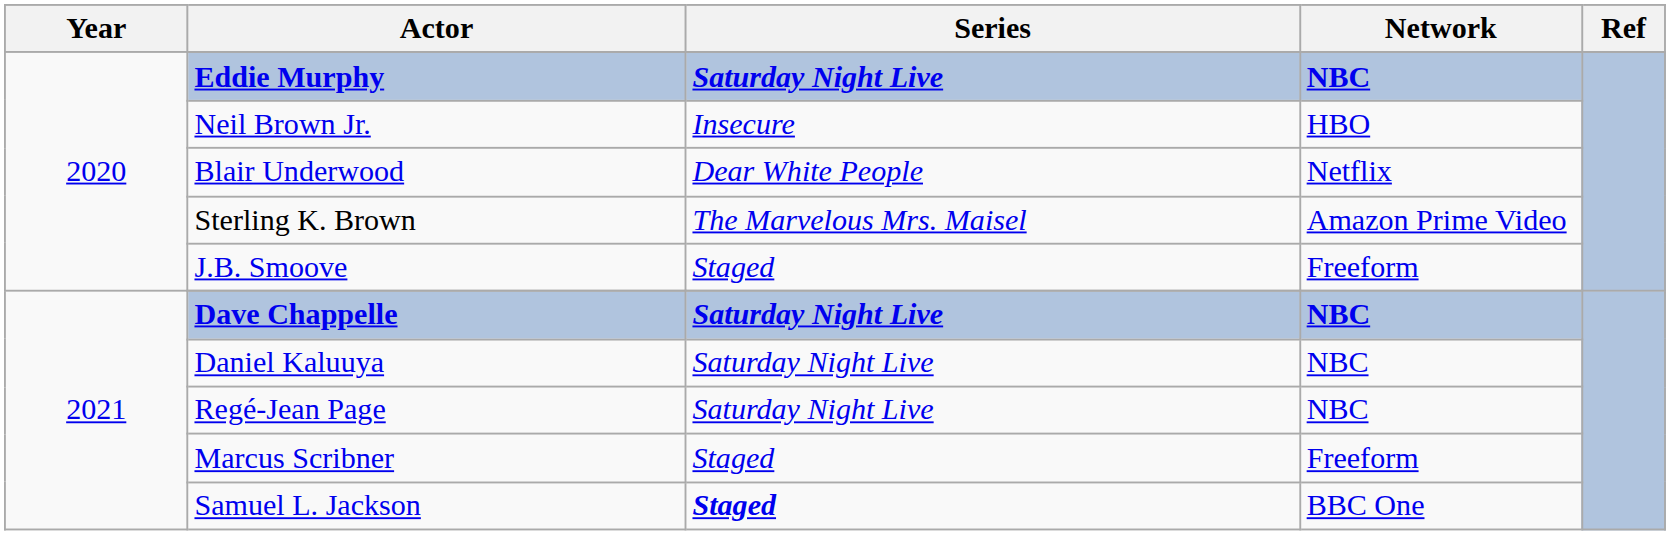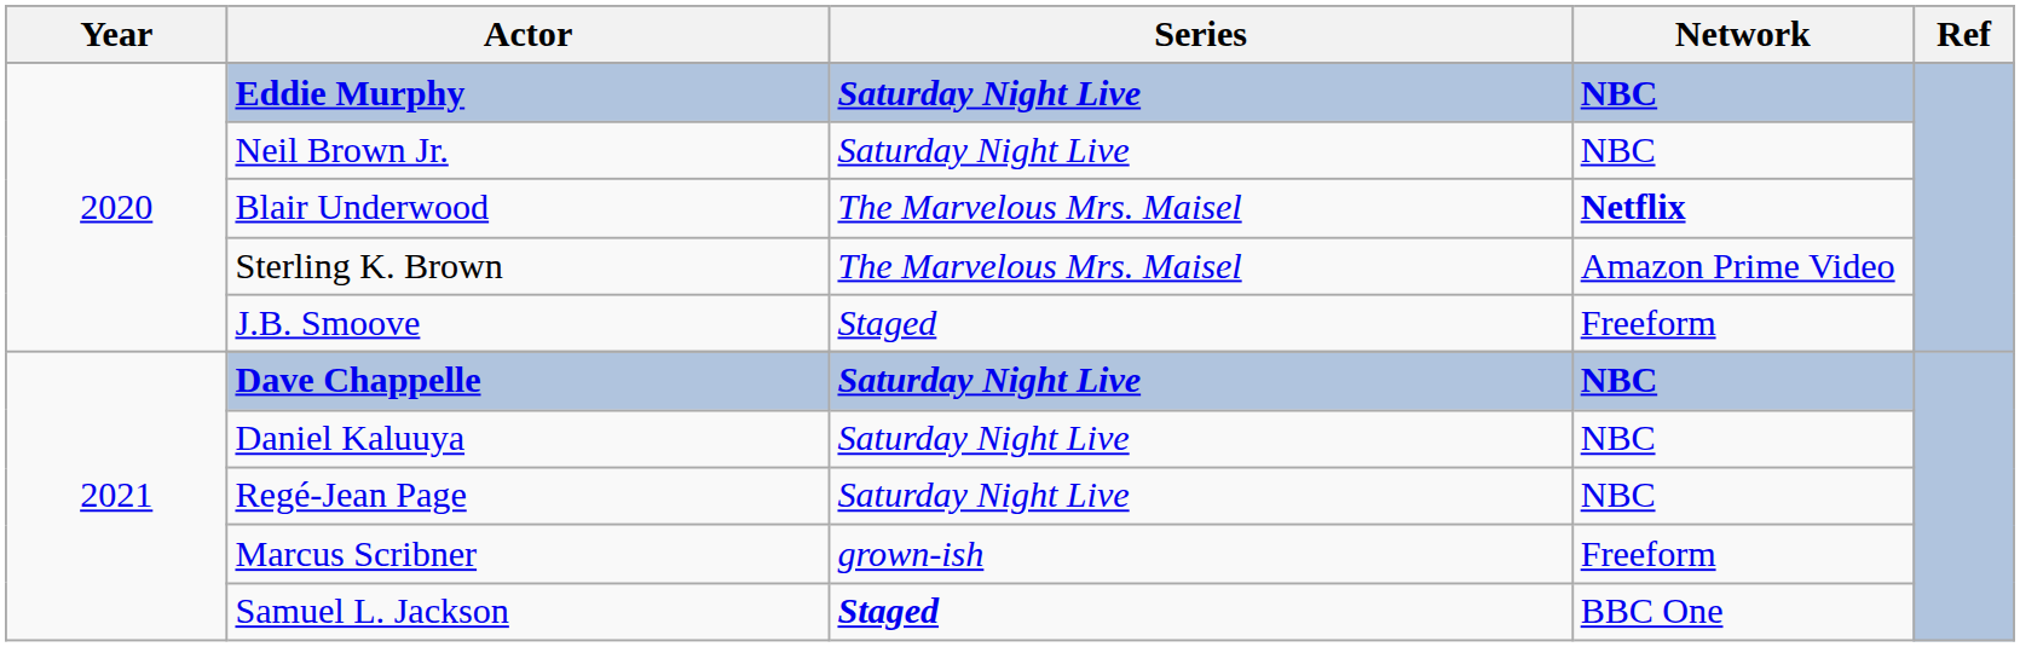 <table class="wikitable" style="width:100%;">
 <tr style="background:#bebebe;">
 <th style="width:11%;">Year</th>
 <th style="width:30%;">Actor</th>
 <th style="width:37%;">Series</th>
 <th style="width:17%;">Network</th>
 <th style="width:5%;">Ref</th>
 </tr>
 <tr>
 <td rowspan="6" align="center"><a href='#'>2020</a></td>
 </tr>
 <tr style="background:#B0C4DE">
 <td><strong><a href='#'>Eddie Murphy</a></strong></td>
 <td><strong><em><a href='#'>Saturday Night Live</a></em></strong></td>
 <td><strong><a href='#'>NBC</a></strong></td>
 <td rowspan="6" align="center"></td>
 </tr>
 <tr>
 <td><a href='#'>Neil Brown Jr.</a></td>
-<td><em><a href='#'>Insecure</a></em></td>
-<td><a href='#'>HBO</a></td>
+<td><em><a href='#'>Saturday Night Live</a></em></td>
+<td><a href='#'>NBC</a></td>
 </tr>
 <tr>
 <td><a href='#'>Blair Underwood</a></td>
-<td><em><a href='#'>Dear White People</a></em></td>
-<td><a href='#'>Netflix</a></td>
+<td><em><a href='#'>The Marvelous Mrs. Maisel</a></em></td>
+<td><strong><a href='#'>Netflix</a></strong></td>
 </tr>
 <tr>
 <td>Sterling K. Brown</td>
 <td><em><a href='#'>The Marvelous Mrs. Maisel</a></em></td>
 <td><a href='#'>Amazon Prime Video</a></td>
 </tr>
 <tr>
 <td><a href='#'>J.B. Smoove</a></td>
 <td><em><a href='#'>Staged</a></em></td>
 <td><a href='#'>Freeform</a></td>
 </tr>
 <tr>
 <td rowspan="7" align="center"><a href='#'>2021</a></td>
 </tr>
 <tr style="background:#B0C4DE">
 <td><strong><a href='#'>Dave Chappelle</a></strong></td>
 <td><strong><em><a href='#'>Saturday Night Live</a></em></strong></td>
 <td><strong><a href='#'>NBC</a></strong></td>
 <td rowspan="6" align="center"></td>
 </tr>
 <tr>
 <td><a href='#'>Daniel Kaluuya</a></td>
 <td><em><a href='#'>Saturday Night Live</a></em></td>
 <td><a href='#'>NBC</a></td>
 </tr>
 <tr>
 <td><a href='#'>Regé-Jean Page</a></td>
 <td><em><a href='#'>Saturday Night Live</a></em></td>
 <td><a href='#'>NBC</a></td>
 </tr>
 <tr>
 <td><a href='#'>Marcus Scribner</a></td>
-<td><em><a href='#'>Staged</a></em></td>
+<td><em><a href='#'>grown-ish</a></em></td>
 <td><a href='#'>Freeform</a></td>
 </tr>
 <tr>
 <td><a href='#'>Samuel L. Jackson</a></td>
 <td><strong><em><a href='#'>Staged</a></em></strong></td>
 <td><a href='#'>BBC One</a></td>
 </tr>
 </table>
